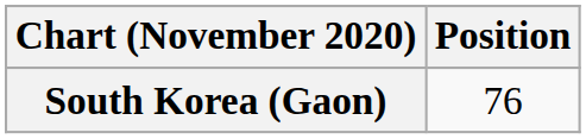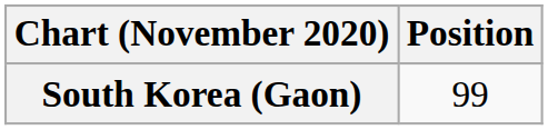 <table class="wikitable sortable plainrowheaders" style="text-align:center;">
 <tr>
 <th>Chart (November 2020)</th>
 <th>Position</th>
 </tr>
 <tr>
 <th scope="row">South Korea (Gaon)</th>
-<td>76</td>
+<td>99</td>
 </tr>
 </table>
